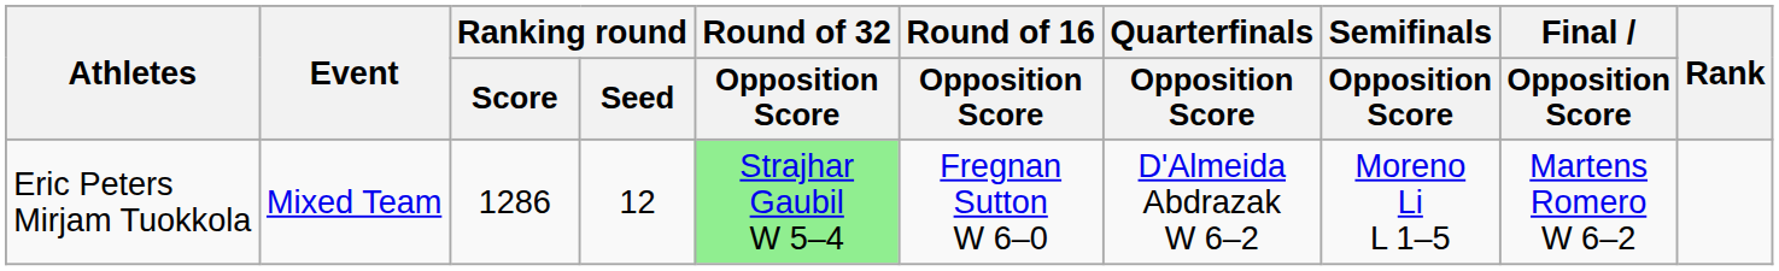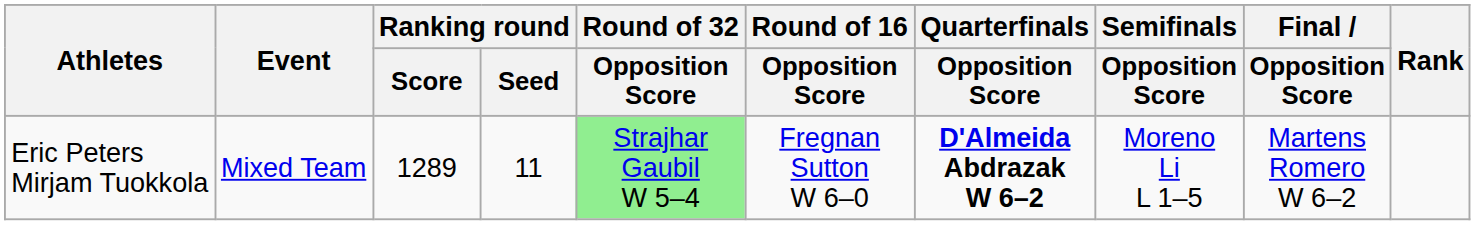 <table class="wikitable" style="font-size:90%;">
 <tr>
 <th rowspan="2">Athletes</th>
 <th rowspan="2">Event</th>
 <th colspan="2">Ranking round</th>
 <th>Round of 32</th>
 <th>Round of 16</th>
 <th>Quarterfinals</th>
 <th>Semifinals</th>
 <th>Final / </th>
 <th rowspan=2>Rank</th>
 </tr>
 <tr style="font-size:95%">
 <th>Score</th>
 <th>Seed</th>
 <th>Opposition<br>Score</th>
 <th>Opposition<br>Score</th>
 <th>Opposition<br>Score</th>
 <th>Opposition<br>Score</th>
 <th>Opposition<br>Score</th>
 </tr>
 <tr align=center>
 <td align=left style="white-space:nowrap;"> Eric Peters<br> Mirjam Tuokkola</td>
 <td><a href='#'>Mixed Team</a></td>
-<td>1286</td>
-<td>12</td>
+<td>1289</td>
+<td>11</td>
 <td style="background: lightgreen;"> <a href='#'>Strajhar</a><br> <a href='#'>Gaubil</a><br>W 5–4</td>
 <td> <a href='#'>Fregnan</a><br> <a href='#'>Sutton</a><br>W 6–0</td>
-<td> <a href='#'>D'Almeida</a><br> Abdrazak<br>W 6–2</td>
+<td><strong> <a href='#'>D'Almeida</a><br> Abdrazak<br>W 6–2</strong></td>
 <td> <a href='#'>Moreno</a><br> <a href='#'>Li</a><br>L 1–5</td>
 <td> <a href='#'>Martens</a><br> <a href='#'>Romero</a><br>W 6–2</td>
 <td></td>
 </tr>
 </table>
